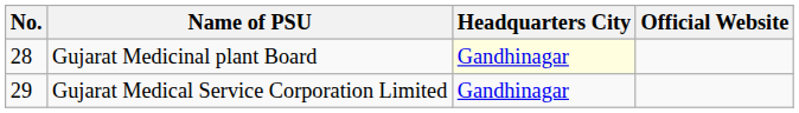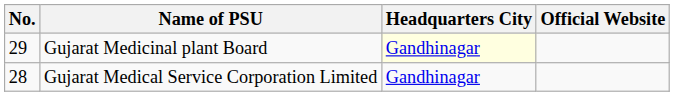 <table class="wikitable">
 <tr>
 <th>No.</th>
 <th>Name of PSU</th>
 <th>Headquarters City</th>
 <th>Official Website</th>
 </tr>
 <tr>
-<td>28</td>
+<td>29</td>
 <td>Gujarat Medicinal plant Board</td>
 <td style="background: lightyellow;"><a href='#'>Gandhinagar</a></td>
 <td></td>
 </tr>
 <tr>
-<td>29</td>
+<td>28</td>
 <td>Gujarat Medical Service Corporation Limited</td>
 <td><a href='#'>Gandhinagar</a></td>
 <td></td>
 </tr>
 </table>
